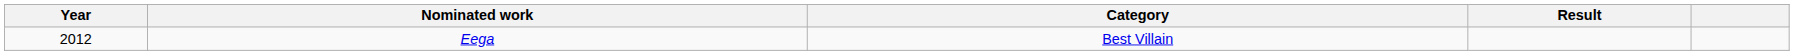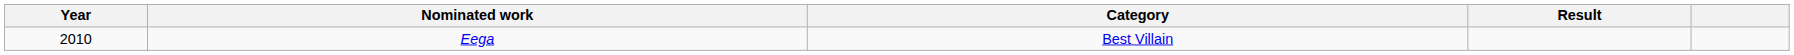 <table class="wikitable" width=100%>
 <tr>
 <th width=8%>Year</th>
 <th width=37%>Nominated work</th>
 <th width=37%>Category</th>
 <th width=12.5%>Result</th>
 <th width=5.5%></th>
 </tr>
 <tr>
-<td style="text-align:center;">2012</td>
+<td style="text-align:center;">2010</td>
 <td style="text-align: center;"><em><a href='#'>Eega</a></em></td>
 <td style="text-align: center;"><a href='#'>Best Villain</a></td>
 <td></td>
 <td style="text-align: center;"></td>
 </tr>
 </table>
